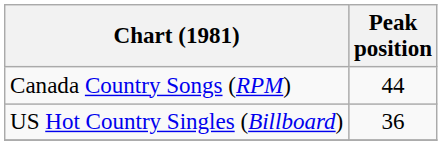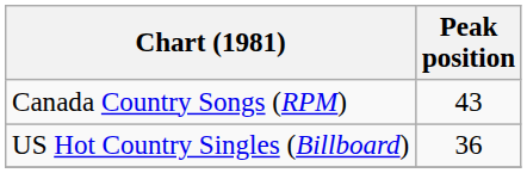 <table class="wikitable sortable">
 <tr>
 <th align="left">Chart (1981)</th>
 <th align="center">Peak<br>position</th>
 </tr>
 <tr>
 <td align="left">Canada <a href='#'>Country Songs</a> (<em><a href='#'>RPM</a></em>)</td>
-<td align="center">44</td>
+<td align="center">43</td>
 </tr>
 <tr>
 <td align="left">US <a href='#'>Hot Country Singles</a> (<em><a href='#'>Billboard</a></em>)</td>
 <td align="center">36</td>
 </tr>
 <tr>
 </tr>
 </table>
